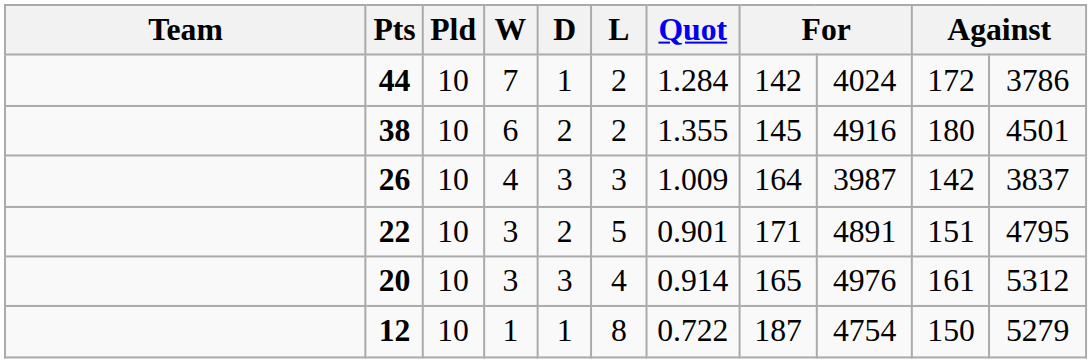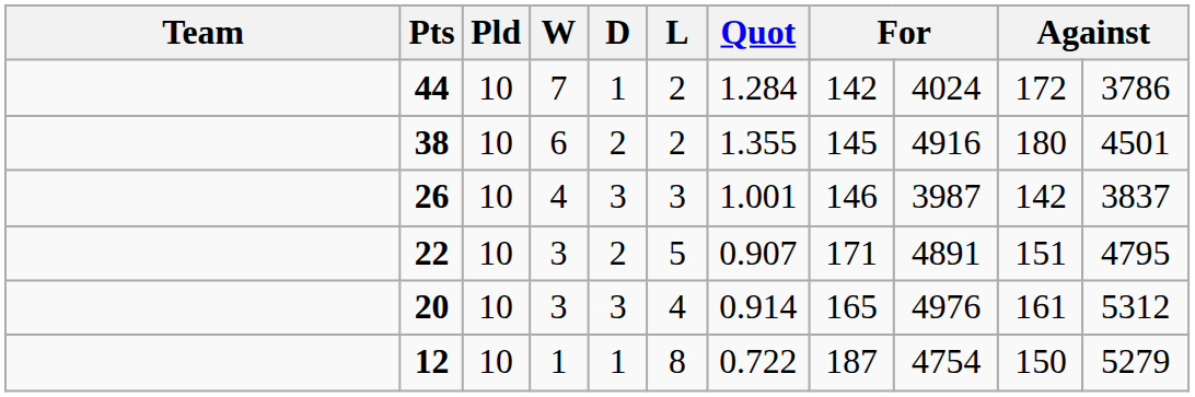 <table class="wikitable" style="text-align:center;">
 <tr>
 <th width=175>Team</th>
 <th style="width:20px;" abbr="Points">Pts</th>
 <th style="width:20px;" abbr="Played">Pld</th>
 <th style="width:20px;" abbr="Won">W</th>
 <th style="width:20px;" abbr="Draw">D</th>
 <th style="width:20px;" abbr="Lost">L</th>
 <th style="width:40px;" abbr><a href='#'>Quot</a></th>
 <th colspan="2" style="width:80px;" abbr="Score For">For</th>
 <th colspan="2" style="width:80px;" abbr="Score Against">Against</th>
 </tr>
 <tr style="background:#f9f9f9;">
 <td style="text-align:left;"></td>
 <td><strong>44</strong></td>
 <td>10</td>
 <td>7</td>
 <td>1</td>
 <td>2</td>
 <td>1.284</td>
 <td>142</td>
 <td>4024</td>
 <td>172</td>
 <td>3786</td>
 </tr>
 <tr style="background:#f9f9f9;">
 <td style="text-align:left;"></td>
 <td><strong>38</strong></td>
 <td>10</td>
 <td>6</td>
 <td>2</td>
 <td>2</td>
 <td>1.355</td>
 <td>145</td>
 <td>4916</td>
 <td>180</td>
 <td>4501</td>
 </tr>
 <tr style="background:#f9f9f9;">
 <td style="text-align:left;"></td>
 <td><strong>26</strong></td>
 <td>10</td>
 <td>4</td>
 <td>3</td>
 <td>3</td>
-<td>1.009</td>
-<td>164</td>
+<td>1.001</td>
+<td>146</td>
 <td>3987</td>
 <td>142</td>
 <td>3837</td>
 </tr>
 <tr style="background:#f9f9f9;">
 <td style="text-align:left;"></td>
 <td><strong>22</strong></td>
 <td>10</td>
 <td>3</td>
 <td>2</td>
 <td>5</td>
-<td>0.901</td>
+<td>0.907</td>
 <td>171</td>
 <td>4891</td>
 <td>151</td>
 <td>4795</td>
 </tr>
 <tr style="background:#f9f9f9;">
 <td style="text-align:left;"></td>
 <td><strong>20</strong></td>
 <td>10</td>
 <td>3</td>
 <td>3</td>
 <td>4</td>
 <td>0.914</td>
 <td>165</td>
 <td>4976</td>
 <td>161</td>
 <td>5312</td>
 </tr>
 <tr style="background:#f9f9f9;">
 <td style="text-align:left;"></td>
 <td><strong>12</strong></td>
 <td>10</td>
 <td>1</td>
 <td>1</td>
 <td>8</td>
 <td>0.722</td>
 <td>187</td>
 <td>4754</td>
 <td>150</td>
 <td>5279</td>
 </tr>
 </table>
